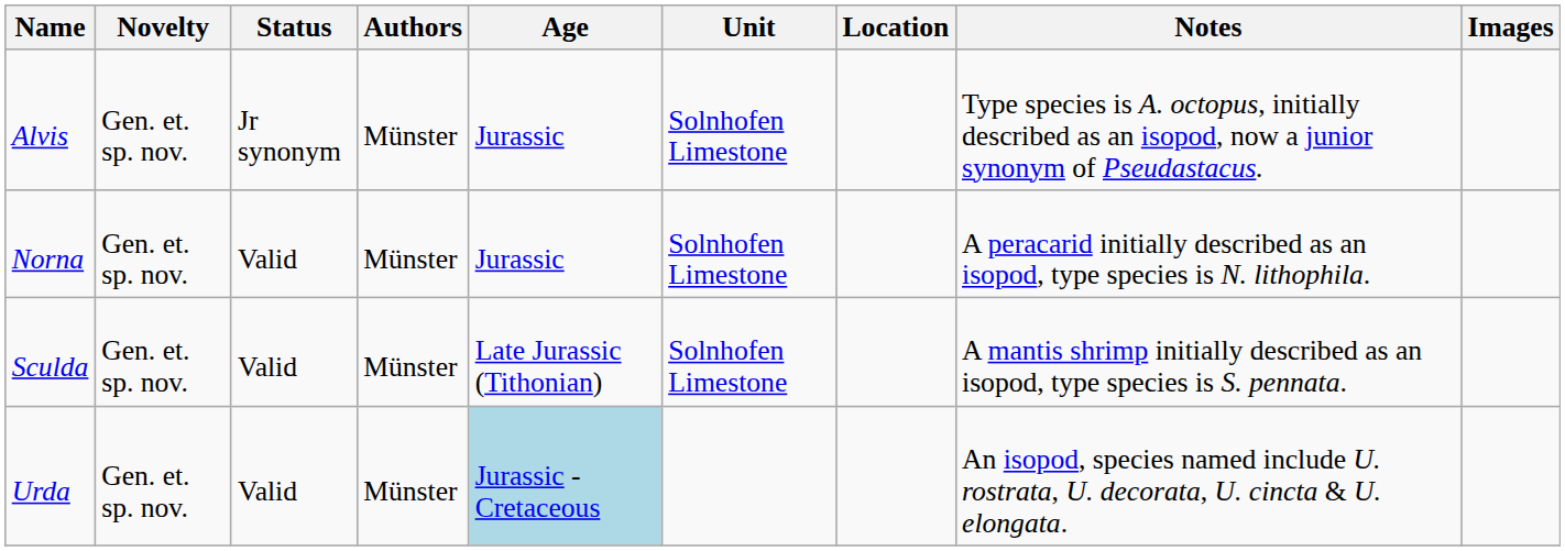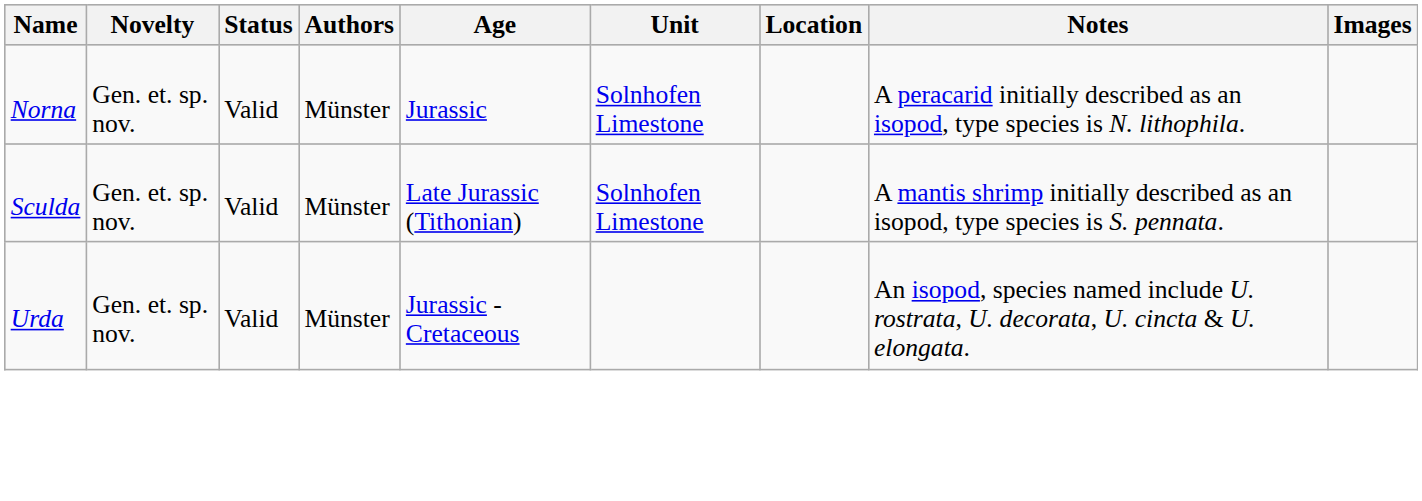 <table class="wikitable sortable" align="center" width="100%">
 <tr>
 <th>Name</th>
 <th><strong>Novelty</strong></th>
 <th>Status</th>
 <th>Authors</th>
 <th><strong>Age</strong></th>
 <th>Unit</th>
 <th>Location</th>
 <th>Notes</th>
 <th>Images</th>
-</tr>
-<tr>
-<td><br><em><a href='#'>Alvis</a></em></td>
-<td><br>Gen. et. sp. nov.</td>
-<td><br>Jr synonym</td>
-<td><br>Münster</td>
-<td><br><a href='#'>Jurassic</a></td>
-<td><br><a href='#'>Solnhofen Limestone</a></td>
-<td><br></td>
-<td><br>Type species is <em>A. octopus</em>, initially described as an <a href='#'>isopod</a>, now a <a href='#'>junior synonym</a> of <em><a href='#'>Pseudastacus</a>.</em></td>
-<td></td>
 </tr>
 <tr>
 <td><br><em><a href='#'>Norna</a></em></td>
 <td><br>Gen. et. sp. nov.</td>
 <td><br>Valid</td>
 <td><br>Münster</td>
 <td><br><a href='#'>Jurassic</a></td>
 <td><br><a href='#'>Solnhofen Limestone</a></td>
 <td><br></td>
 <td><br>A <a href='#'>peracarid</a> initially described as an <a href='#'>isopod</a>, type species is <em>N. lithophila</em>.</td>
 <td></td>
 </tr>
 <tr>
 <td><br><em><a href='#'>Sculda</a></em></td>
 <td><br>Gen. et. sp. nov.</td>
 <td><br>Valid</td>
 <td><br>Münster</td>
 <td><br><a href='#'>Late Jurassic</a> (<a href='#'>Tithonian</a>)</td>
 <td><br><a href='#'>Solnhofen Limestone</a></td>
 <td><br></td>
 <td><br>A <a href='#'>mantis shrimp</a> initially described as an isopod, type species is <em>S. pennata</em>.</td>
 <td><br></td>
 </tr>
 <tr>
 <td><br><em><a href='#'>Urda</a></em></td>
 <td><br>Gen. et. sp. nov.</td>
 <td><br>Valid</td>
 <td><br>Münster</td>
-<td style="background: lightblue;"><br><a href='#'>Jurassic</a> - <a href='#'>Cretaceous</a></td>
+<td><br><a href='#'>Jurassic</a> - <a href='#'>Cretaceous</a></td>
 <td></td>
 <td><br></td>
 <td><br>An <a href='#'>isopod</a>, species named include <em>U. rostrata</em>, <em>U. decorata</em>, <em>U. cincta</em> & <em>U. elongata</em>.</td>
 <td></td>
 </tr>
 </table>
